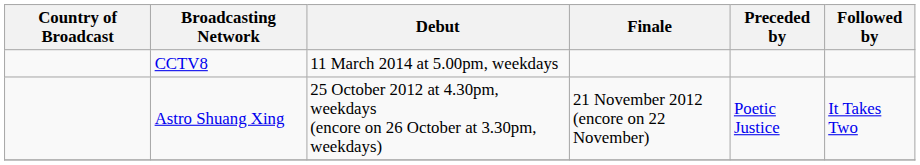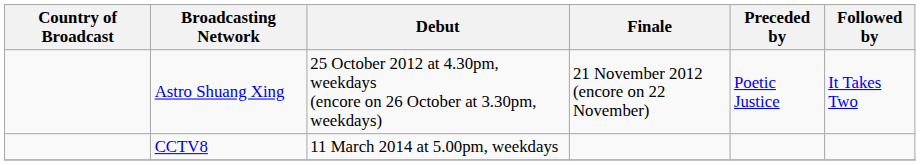 <table class="wikitable">
 <tr>
 <th>Country of Broadcast</th>
 <th>Broadcasting Network</th>
 <th>Debut</th>
 <th>Finale</th>
 <th>Preceded by</th>
 <th>Followed by</th>
 </tr>
 <tr>
 <td></td>
+<td><a href='#'>Astro Shuang Xing</a></td>
+<td>25 October 2012 at 4.30pm, weekdays <br> (encore on 26 October at 3.30pm, weekdays)</td>
+<td>21 November 2012 <br> (encore on 22 November)</td>
+<td><a href='#'>Poetic Justice</a></td>
+<td><a href='#'>It Takes Two</a></td>
+</tr>
+<tr>
+<td></td>
 <td><a href='#'>CCTV8</a></td>
 <td>11 March 2014 at 5.00pm, weekdays <br></td>
 <td></td>
 <td></td>
 <td></td>
 </tr>
 <tr>
-<td></td>
-<td><a href='#'>Astro Shuang Xing</a></td>
-<td>25 October 2012 at 4.30pm, weekdays <br> (encore on 26 October at 3.30pm, weekdays)</td>
-<td>21 November 2012 <br> (encore on 22 November)</td>
-<td><a href='#'>Poetic Justice</a></td>
-<td><a href='#'>It Takes Two</a></td>
-</tr>
-<tr>
 </tr>
 </table>
